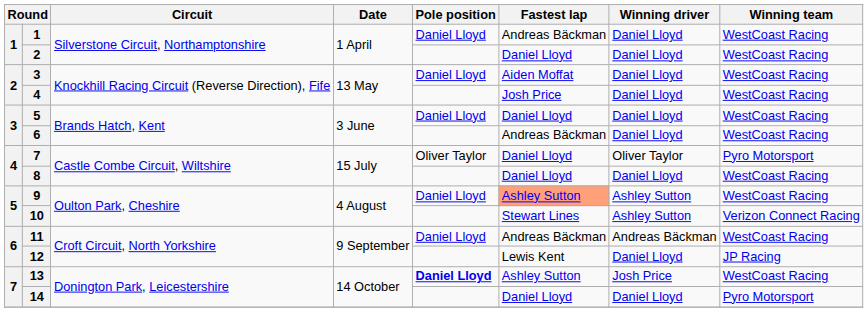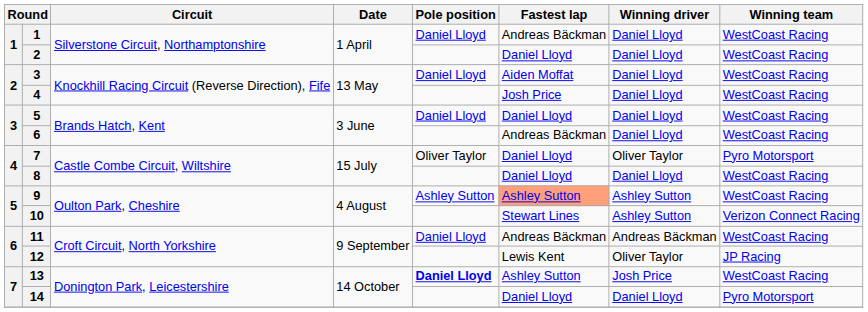 <table class="wikitable" style="font-size: 85%;">
 <tr>
 <th colspan=2>Round</th>
 <th>Circuit</th>
 <th>Date</th>
 <th>Pole position</th>
 <th>Fastest lap</th>
 <th>Winning driver</th>
 <th>Winning team</th>
 </tr>
 <tr>
 <th rowspan=2>1</th>
 <th>1</th>
 <td rowspan=2><a href='#'>Silverstone Circuit</a>, <a href='#'>Northamptonshire</a></td>
 <td rowspan=2>1 April</td>
 <td> <a href='#'>Daniel Lloyd</a></td>
 <td> Andreas Bäckman</td>
 <td> <a href='#'>Daniel Lloyd</a></td>
 <td> <a href='#'>WestCoast Racing</a></td>
 </tr>
 <tr>
 <th>2</th>
 <td></td>
 <td> <a href='#'>Daniel Lloyd</a></td>
 <td> <a href='#'>Daniel Lloyd</a></td>
 <td> <a href='#'>WestCoast Racing</a></td>
 </tr>
 <tr>
 <th rowspan=2>2</th>
 <th>3</th>
 <td rowspan=2><a href='#'>Knockhill Racing Circuit</a> (Reverse Direction), <a href='#'>Fife</a></td>
 <td rowspan=2>13 May</td>
 <td> <a href='#'>Daniel Lloyd</a></td>
 <td> <a href='#'>Aiden Moffat</a></td>
 <td> <a href='#'>Daniel Lloyd</a></td>
 <td> <a href='#'>WestCoast Racing</a></td>
 </tr>
 <tr>
 <th>4</th>
 <td></td>
 <td> <a href='#'>Josh Price</a></td>
 <td> <a href='#'>Daniel Lloyd</a></td>
 <td> <a href='#'>WestCoast Racing</a></td>
 </tr>
 <tr>
 <th rowspan=2>3</th>
 <th>5</th>
 <td rowspan=2><a href='#'>Brands Hatch</a>, <a href='#'>Kent</a></td>
 <td rowspan=2>3 June</td>
 <td> <a href='#'>Daniel Lloyd</a></td>
 <td> <a href='#'>Daniel Lloyd</a></td>
 <td> <a href='#'>Daniel Lloyd</a></td>
 <td> <a href='#'>WestCoast Racing</a></td>
 </tr>
 <tr>
 <th>6</th>
 <td></td>
 <td> Andreas Bäckman</td>
 <td> <a href='#'>Daniel Lloyd</a></td>
 <td> <a href='#'>WestCoast Racing</a></td>
 </tr>
 <tr>
 <th rowspan=2>4</th>
 <th>7</th>
 <td rowspan=2><a href='#'>Castle Combe Circuit</a>, <a href='#'>Wiltshire</a></td>
 <td rowspan=2>15 July</td>
 <td> Oliver Taylor</td>
 <td> <a href='#'>Daniel Lloyd</a></td>
 <td> Oliver Taylor</td>
 <td> <a href='#'>Pyro Motorsport</a></td>
 </tr>
 <tr>
 <th>8</th>
 <td></td>
 <td> <a href='#'>Daniel Lloyd</a></td>
 <td> <a href='#'>Daniel Lloyd</a></td>
 <td> <a href='#'>WestCoast Racing</a></td>
 </tr>
 <tr>
 <th rowspan=2>5</th>
 <th>9</th>
 <td rowspan=2><a href='#'>Oulton Park</a>, <a href='#'>Cheshire</a></td>
 <td rowspan=2>4 August</td>
-<td> <a href='#'>Daniel Lloyd</a></td>
+<td> <a href='#'>Ashley Sutton</a></td>
 <td style="background: lightsalmon;"> <a href='#'>Ashley Sutton</a></td>
 <td> <a href='#'>Ashley Sutton</a></td>
 <td> <a href='#'>WestCoast Racing</a></td>
 </tr>
 <tr>
 <th>10</th>
 <td></td>
 <td> <a href='#'>Stewart Lines</a></td>
 <td> <a href='#'>Ashley Sutton</a></td>
 <td> <a href='#'>Verizon Connect Racing</a></td>
 </tr>
 <tr>
 <th rowspan=2>6</th>
 <th>11</th>
 <td rowspan=2><a href='#'>Croft Circuit</a>, <a href='#'>North Yorkshire</a></td>
 <td rowspan=2>9 September</td>
 <td> <a href='#'>Daniel Lloyd</a></td>
 <td> Andreas Bäckman</td>
 <td> Andreas Bäckman</td>
 <td> <a href='#'>WestCoast Racing</a></td>
 </tr>
 <tr>
 <th>12</th>
 <td></td>
 <td> Lewis Kent</td>
-<td> <a href='#'>Daniel Lloyd</a></td>
+<td> Oliver Taylor</td>
 <td> <a href='#'>JP Racing</a></td>
 </tr>
 <tr>
 <th rowspan=2>7</th>
 <th>13</th>
 <td rowspan=2><a href='#'>Donington Park</a>, <a href='#'>Leicestershire</a></td>
 <td rowspan=2>14 October</td>
 <td><strong> <a href='#'>Daniel Lloyd</a></strong></td>
 <td> <a href='#'>Ashley Sutton</a></td>
 <td> <a href='#'>Josh Price</a></td>
 <td> <a href='#'>WestCoast Racing</a></td>
 </tr>
 <tr>
 <th>14</th>
 <td></td>
 <td> <a href='#'>Daniel Lloyd</a></td>
 <td> <a href='#'>Daniel Lloyd</a></td>
 <td> <a href='#'>Pyro Motorsport</a></td>
 </tr>
 <tr>
 </tr>
 </table>
